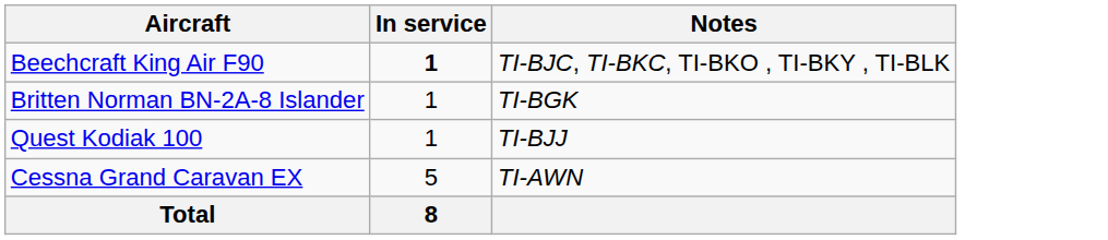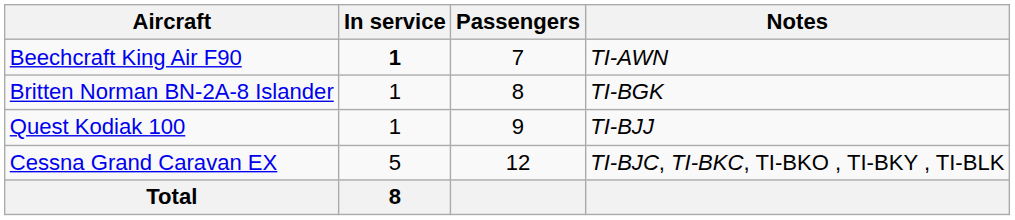 <table class="wikitable">
 <tr>
 <th>Aircraft</th>
 <th>In service</th>
+<th>Passengers</th>
 <th>Notes</th>
 </tr>
 <tr>
 <td><a href='#'>Beechcraft King Air F90</a></td>
 <td style="text-align:center"><strong>1</strong></td>
-<td><em>TI-BJC</em>, <em>TI-BKC</em>, TI-BKO , TI-BKY , TI-BLK</td>
+<td style="text-align:center">7</td>
+<td><em>TI-AWN</em></td>
 </tr>
 <tr>
 <td><a href='#'>Britten Norman BN-2A-8 Islander</a></td>
 <td style="text-align:center">1</td>
+<td style="text-align:center">8</td>
 <td><em>TI-BGK</em></td>
 </tr>
 <tr>
 <td><a href='#'>Quest Kodiak 100</a></td>
 <td style="text-align:center">1</td>
+<td style="text-align:center">9</td>
 <td><em>TI-BJJ</em></td>
 </tr>
 <tr>
 <td><a href='#'>Cessna Grand Caravan EX</a></td>
 <td style="text-align:center">5</td>
-<td><em>TI-AWN</em></td>
+<td style="text-align:center">12</td>
+<td><em>TI-BJC</em>, <em>TI-BKC</em>, TI-BKO , TI-BKY , TI-BLK</td>
 </tr>
 <tr>
 <th>Total</th>
 <th>8</th>
 <th></th>
+<th></th>
 </tr>
 </table>
